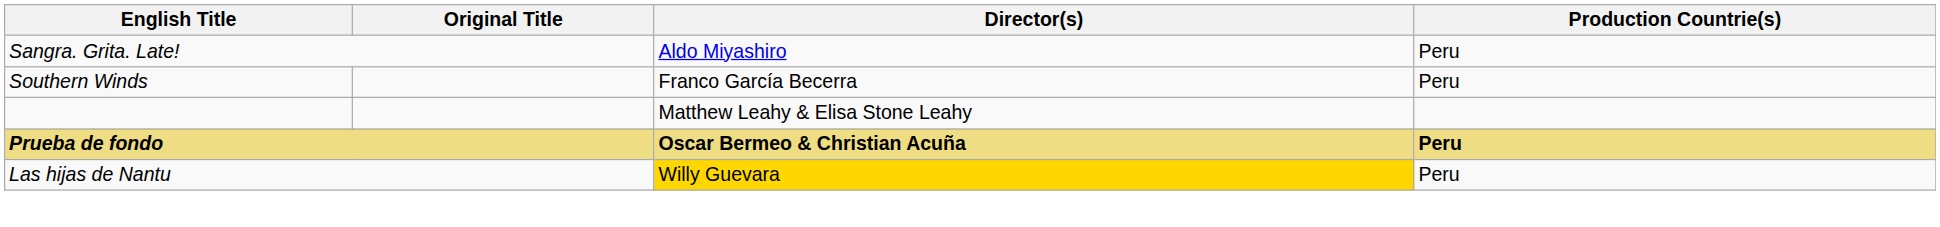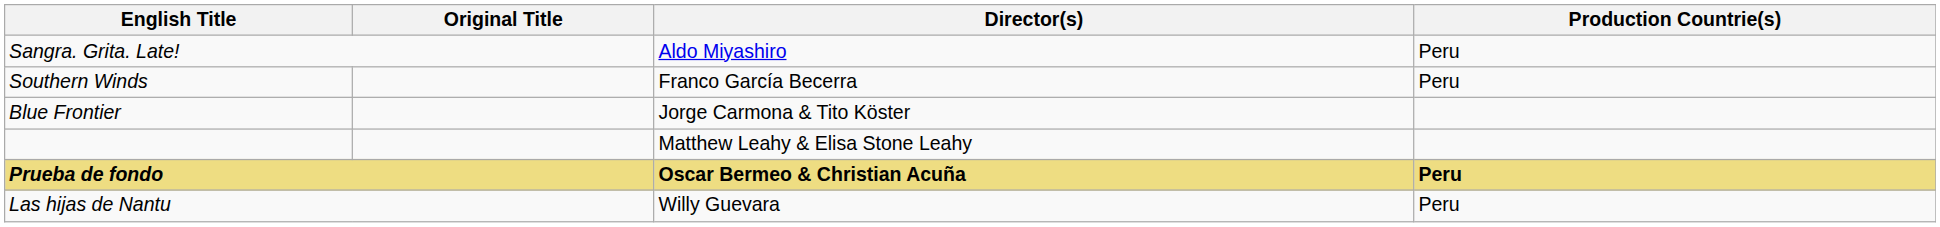 <table class="sortable wikitable" style="width:100%; margin-bottom:4px" cellpadding="5">
 <tr>
 <th scope="col">English Title</th>
 <th scope="col">Original Title</th>
 <th scope="col">Director(s)</th>
 <th scope="col">Production Countrie(s)</th>
 </tr>
 <tr>
 <td colspan = "2"><em>Sangra. Grita. Late!</em></td>
 <td><a href='#'>Aldo Miyashiro</a></td>
 <td>Peru</td>
 </tr>
 <tr>
 <td><em>Southern Winds</em></td>
 <td></td>
 <td>Franco García Becerra</td>
 <td>Peru</td>
 </tr>
 <tr>
+<td><em>Blue Frontier</em></td>
+<td></td>
+<td>Jorge Carmona & Tito Köster</td>
+<td></td>
+</tr>
+<tr>
 <td></td>
 <td></td>
 <td>Matthew Leahy & Elisa Stone Leahy</td>
 <td></td>
 </tr>
 <tr style="background:#EEDD82">
 <td colspan = "2"><strong><em>Prueba de fondo </em></strong></td>
 <td><strong>Oscar Bermeo & Christian Acuña</strong></td>
 <td><strong>Peru</strong></td>
 </tr>
 <tr>
 <td colspan = "2"><em>Las hijas de Nantu</em></td>
-<td style="background: gold;">Willy Guevara</td>
+<td>Willy Guevara</td>
 <td>Peru</td>
 </tr>
 </table>
